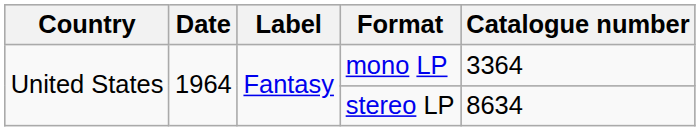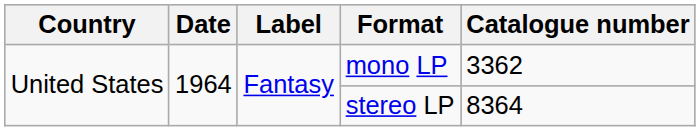 <table class="wikitable">
 <tr>
 <th>Country</th>
 <th>Date</th>
 <th>Label</th>
 <th>Format</th>
 <th>Catalogue number</th>
 </tr>
 <tr>
 <td rowspan=2>United States</td>
 <td rowspan=2>1964</td>
 <td rowspan=2><a href='#'>Fantasy</a></td>
 <td><a href='#'>mono</a> <a href='#'>LP</a></td>
-<td>3364</td>
+<td>3362</td>
 </tr>
 <tr>
 <td><a href='#'>stereo</a> LP</td>
-<td>8634</td>
+<td>8364</td>
 </tr>
 </table>
